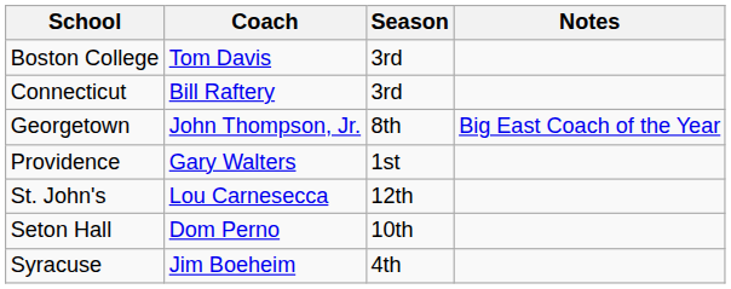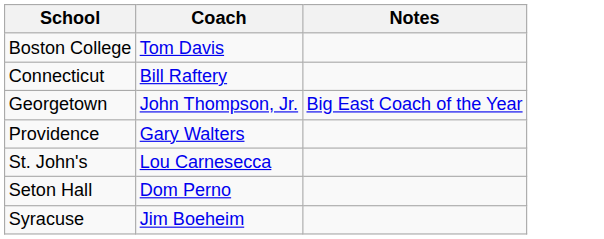 <table class="wikitable">
 <tr>
 <th>School</th>
 <th>Coach</th>
-<th>Season</th>
 <th>Notes</th>
 </tr>
 <tr>
 <td>Boston College</td>
 <td><a href='#'>Tom Davis</a></td>
-<td>3rd</td>
 <td></td>
 </tr>
 <tr>
 <td>Connecticut</td>
 <td><a href='#'>Bill Raftery</a></td>
-<td>3rd</td>
 <td></td>
 </tr>
 <tr>
 <td>Georgetown</td>
 <td><a href='#'>John Thompson, Jr.</a></td>
-<td>8th</td>
 <td><a href='#'>Big East Coach of the Year</a></td>
 </tr>
 <tr>
 <td>Providence</td>
 <td><a href='#'>Gary Walters</a></td>
-<td>1st</td>
 <td></td>
 </tr>
 <tr>
 <td>St. John's</td>
 <td><a href='#'>Lou Carnesecca</a></td>
-<td>12th</td>
 <td></td>
 </tr>
 <tr>
 <td>Seton Hall</td>
 <td><a href='#'>Dom Perno</a></td>
-<td>10th</td>
 <td></td>
 </tr>
 <tr>
 <td>Syracuse</td>
 <td><a href='#'>Jim Boeheim</a></td>
-<td>4th</td>
 <td></td>
 </tr>
 </table>
